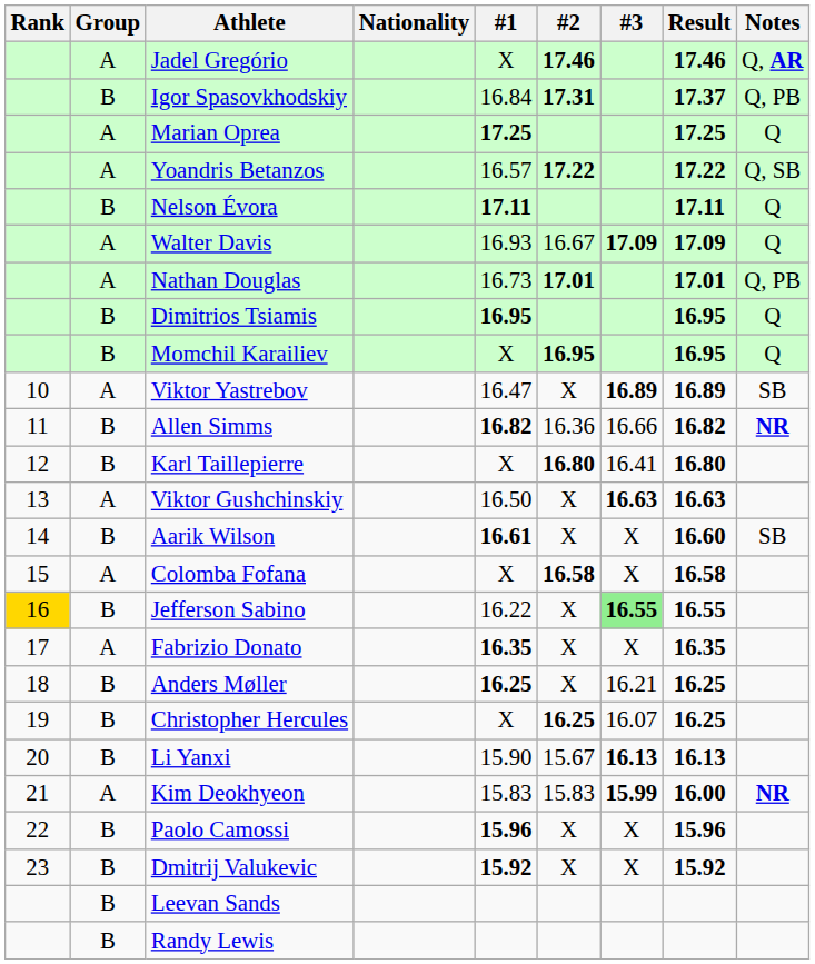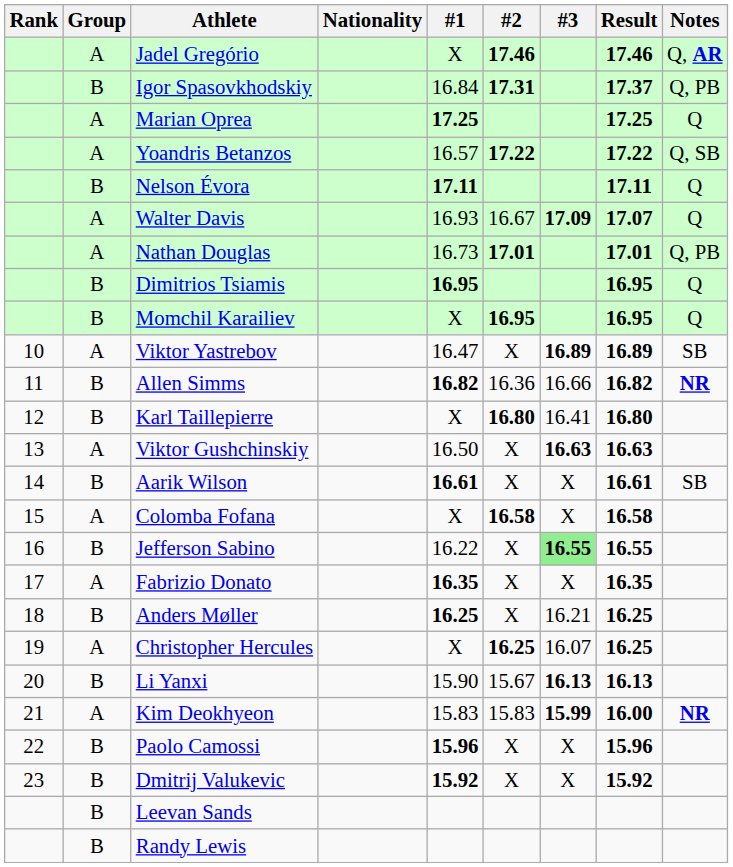 <table class="wikitable sortable" style="text-align:center">
 <tr>
 <th>Rank</th>
 <th>Group</th>
 <th>Athlete</th>
 <th>Nationality</th>
 <th>#1</th>
 <th>#2</th>
 <th>#3</th>
 <th>Result</th>
 <th>Notes</th>
 </tr>
 <tr bgcolor=ccffcc>
 <td></td>
 <td>A</td>
 <td align=left><a href='#'>Jadel Gregório</a></td>
 <td align=left></td>
 <td>X</td>
 <td><strong>17.46</strong></td>
 <td></td>
 <td><strong>17.46</strong></td>
 <td>Q, <strong><a href='#'>AR</a></strong></td>
 </tr>
 <tr bgcolor=ccffcc>
 <td></td>
 <td>B</td>
 <td align=left><a href='#'>Igor Spasovkhodskiy</a></td>
 <td align=left></td>
 <td>16.84</td>
 <td><strong>17.31</strong></td>
 <td></td>
 <td><strong>17.37</strong></td>
 <td>Q, PB</td>
 </tr>
 <tr bgcolor=ccffcc>
 <td></td>
 <td>A</td>
 <td align=left><a href='#'>Marian Oprea</a></td>
 <td align=left></td>
 <td><strong>17.25</strong></td>
 <td></td>
 <td></td>
 <td><strong>17.25</strong></td>
 <td>Q</td>
 </tr>
 <tr bgcolor=ccffcc>
 <td></td>
 <td>A</td>
 <td align=left><a href='#'>Yoandris Betanzos</a></td>
 <td align=left></td>
 <td>16.57</td>
 <td><strong>17.22</strong></td>
 <td></td>
 <td><strong>17.22</strong></td>
 <td>Q, SB</td>
 </tr>
 <tr bgcolor=ccffcc>
 <td></td>
 <td>B</td>
 <td align=left><a href='#'>Nelson Évora</a></td>
 <td align=left></td>
 <td><strong>17.11</strong></td>
 <td></td>
 <td></td>
 <td><strong>17.11</strong></td>
 <td>Q</td>
 </tr>
 <tr bgcolor=ccffcc>
 <td></td>
 <td>A</td>
 <td align=left><a href='#'>Walter Davis</a></td>
 <td align=left></td>
 <td>16.93</td>
 <td>16.67</td>
 <td><strong>17.09</strong></td>
-<td><strong>17.09</strong></td>
+<td><strong>17.07</strong></td>
 <td>Q</td>
 </tr>
 <tr bgcolor=ccffcc>
 <td></td>
 <td>A</td>
 <td align=left><a href='#'>Nathan Douglas</a></td>
 <td align=left></td>
 <td>16.73</td>
 <td><strong>17.01</strong></td>
 <td></td>
 <td><strong>17.01</strong></td>
 <td>Q, PB</td>
 </tr>
 <tr bgcolor=ccffcc>
 <td></td>
 <td>B</td>
 <td align=left><a href='#'>Dimitrios Tsiamis</a></td>
 <td align=left></td>
 <td><strong>16.95</strong></td>
 <td></td>
 <td></td>
 <td><strong>16.95</strong></td>
 <td>Q</td>
 </tr>
 <tr bgcolor=ccffcc>
 <td></td>
 <td>B</td>
 <td align=left><a href='#'>Momchil Karailiev</a></td>
 <td align=left></td>
 <td>X</td>
 <td><strong>16.95</strong></td>
 <td></td>
 <td><strong>16.95</strong></td>
 <td>Q</td>
 </tr>
 <tr>
 <td>10</td>
 <td>A</td>
 <td align=left><a href='#'>Viktor Yastrebov</a></td>
 <td align=left></td>
 <td>16.47</td>
 <td>X</td>
 <td><strong>16.89</strong></td>
 <td><strong>16.89</strong></td>
 <td>SB</td>
 </tr>
 <tr>
 <td>11</td>
 <td>B</td>
 <td align=left><a href='#'>Allen Simms</a></td>
 <td align=left></td>
 <td><strong>16.82</strong></td>
 <td>16.36</td>
 <td>16.66</td>
 <td><strong>16.82</strong></td>
 <td><strong><a href='#'>NR</a></strong></td>
 </tr>
 <tr>
 <td>12</td>
 <td>B</td>
 <td align=left><a href='#'>Karl Taillepierre</a></td>
 <td align=left></td>
 <td>X</td>
 <td><strong>16.80</strong></td>
 <td>16.41</td>
 <td><strong>16.80</strong></td>
 <td></td>
 </tr>
 <tr>
 <td>13</td>
 <td>A</td>
 <td align=left><a href='#'>Viktor Gushchinskiy</a></td>
 <td align=left></td>
 <td>16.50</td>
 <td>X</td>
 <td><strong>16.63</strong></td>
 <td><strong>16.63</strong></td>
 <td></td>
 </tr>
 <tr>
 <td>14</td>
 <td>B</td>
 <td align=left><a href='#'>Aarik Wilson</a></td>
 <td align=left></td>
 <td><strong>16.61</strong></td>
 <td>X</td>
 <td>X</td>
-<td><strong>16.60</strong></td>
+<td><strong>16.61</strong></td>
 <td>SB</td>
 </tr>
 <tr>
 <td>15</td>
 <td>A</td>
 <td align=left><a href='#'>Colomba Fofana</a></td>
 <td align=left></td>
 <td>X</td>
 <td><strong>16.58</strong></td>
 <td>X</td>
 <td><strong>16.58</strong></td>
 <td></td>
 </tr>
 <tr>
-<td style="background: gold;">16</td>
+<td>16</td>
 <td>B</td>
 <td align=left><a href='#'>Jefferson Sabino</a></td>
 <td align=left></td>
 <td>16.22</td>
 <td>X</td>
 <td style="background: lightgreen;"><strong>16.55</strong></td>
 <td><strong>16.55</strong></td>
 <td></td>
 </tr>
 <tr>
 <td>17</td>
 <td>A</td>
 <td align=left><a href='#'>Fabrizio Donato</a></td>
 <td align=left></td>
 <td><strong>16.35</strong></td>
 <td>X</td>
 <td>X</td>
 <td><strong>16.35</strong></td>
 <td></td>
 </tr>
 <tr>
 <td>18</td>
 <td>B</td>
 <td align=left><a href='#'>Anders Møller</a></td>
 <td align=left></td>
 <td><strong>16.25</strong></td>
 <td>X</td>
 <td>16.21</td>
 <td><strong>16.25</strong></td>
 <td></td>
 </tr>
 <tr>
 <td>19</td>
-<td>B</td>
+<td>A</td>
 <td align=left><a href='#'>Christopher Hercules</a></td>
 <td align=left></td>
 <td>X</td>
 <td><strong>16.25</strong></td>
 <td>16.07</td>
 <td><strong>16.25</strong></td>
 <td></td>
 </tr>
 <tr>
 <td>20</td>
 <td>B</td>
 <td align=left><a href='#'>Li Yanxi</a></td>
 <td align=left></td>
 <td>15.90</td>
 <td>15.67</td>
 <td><strong>16.13</strong></td>
 <td><strong>16.13</strong></td>
 <td></td>
 </tr>
 <tr>
 <td>21</td>
 <td>A</td>
 <td align=left><a href='#'>Kim Deokhyeon</a></td>
 <td align=left></td>
 <td>15.83</td>
 <td>15.83</td>
 <td><strong>15.99</strong></td>
 <td><strong>16.00</strong></td>
 <td><strong><a href='#'>NR</a></strong></td>
 </tr>
 <tr>
 <td>22</td>
 <td>B</td>
 <td align=left><a href='#'>Paolo Camossi</a></td>
 <td align=left></td>
 <td><strong>15.96</strong></td>
 <td>X</td>
 <td>X</td>
 <td><strong>15.96</strong></td>
 <td></td>
 </tr>
 <tr>
 <td>23</td>
 <td>B</td>
 <td align=left><a href='#'>Dmitrij Valukevic</a></td>
 <td align=left></td>
 <td><strong>15.92</strong></td>
 <td>X</td>
 <td>X</td>
 <td><strong>15.92</strong></td>
 <td></td>
 </tr>
 <tr>
 <td></td>
 <td>B</td>
 <td align=left><a href='#'>Leevan Sands</a></td>
 <td align=left></td>
 <td></td>
 <td></td>
 <td></td>
 <td><strong></strong></td>
 <td></td>
 </tr>
 <tr>
 <td></td>
 <td>B</td>
 <td align=left><a href='#'>Randy Lewis</a></td>
 <td align=left></td>
 <td></td>
 <td></td>
 <td></td>
 <td><strong></strong></td>
 <td></td>
 </tr>
 </table>
